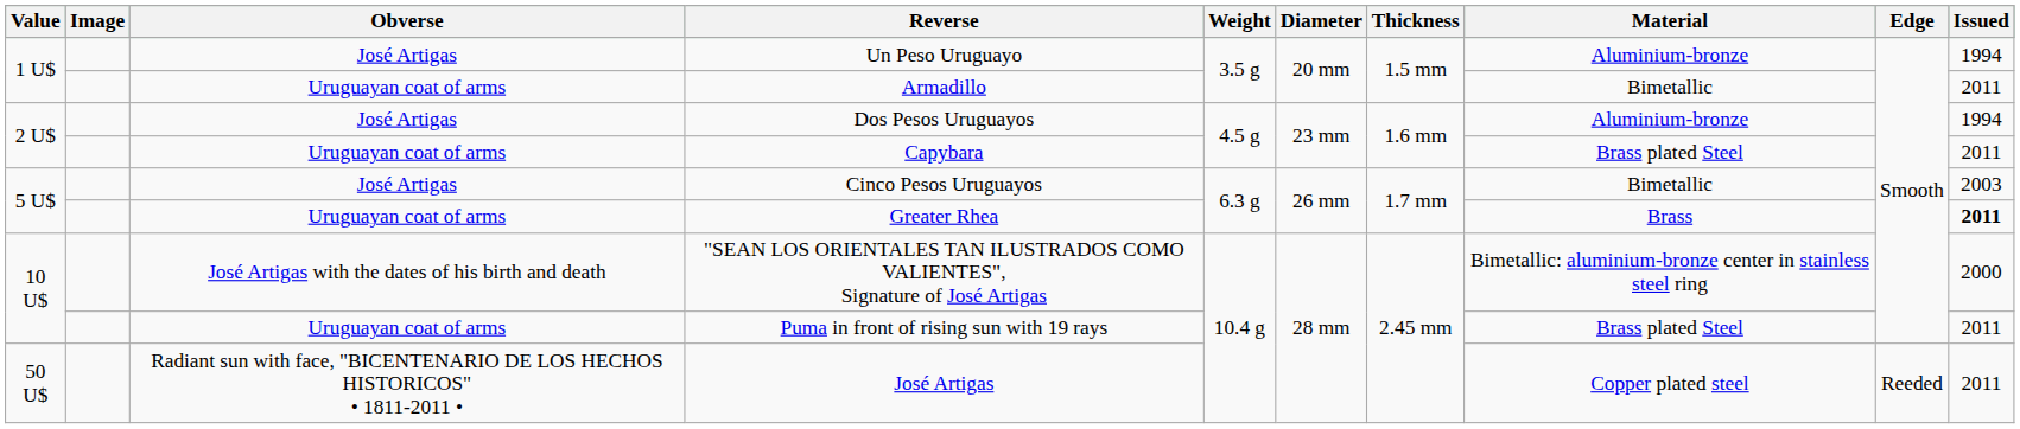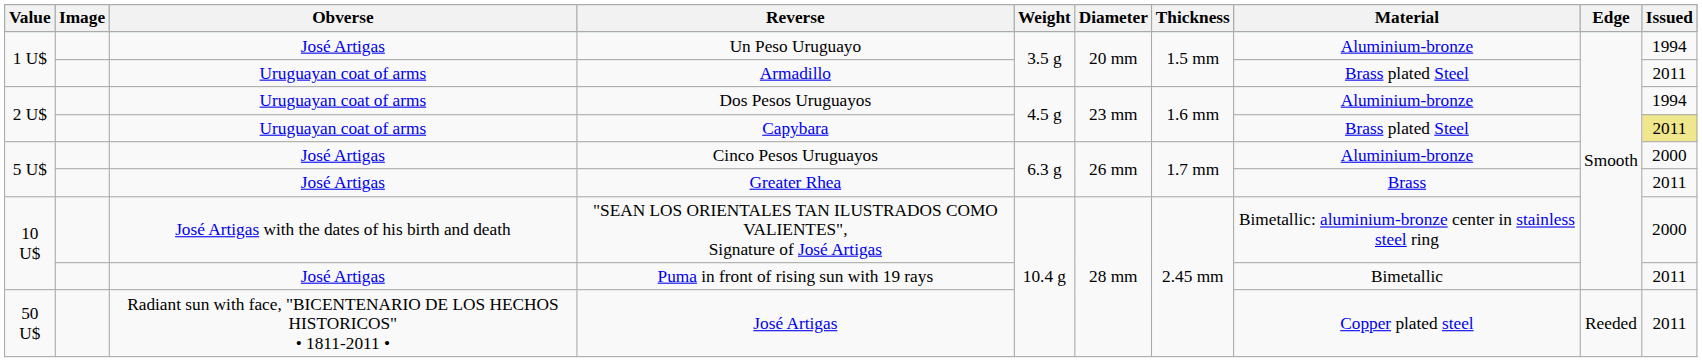 <table class="wikitable sortable">
 <tr style="background:#2E8B57;">
 <th>Value</th>
 <th>Image</th>
 <th>Obverse</th>
 <th>Reverse</th>
 <th>Weight</th>
 <th>Diameter</th>
 <th>Thickness</th>
 <th>Material</th>
 <th>Edge</th>
 <th>Issued</th>
 </tr>
 <tr style="text-align:center">
 <td rowspan="2">1 U$</td>
 <td></td>
 <td><a href='#'>José Artigas</a></td>
 <td>Un Peso Uruguayo</td>
 <td rowspan="2">3.5 g</td>
 <td rowspan="2">20 mm</td>
 <td rowspan="2">1.5 mm</td>
 <td><a href='#'>Aluminium-bronze</a></td>
 <td rowspan="8">Smooth</td>
 <td>1994</td>
 </tr>
 <tr style="text-align:center">
 <td></td>
 <td><a href='#'>Uruguayan coat of arms</a></td>
 <td><a href='#'>Armadillo</a></td>
-<td>Bimetallic</td>
+<td><a href='#'>Brass</a> plated <a href='#'>Steel</a></td>
 <td>2011</td>
 </tr>
 <tr style="text-align:center">
 <td rowspan="2">2 U$</td>
 <td></td>
-<td><a href='#'>José Artigas</a></td>
+<td><a href='#'>Uruguayan coat of arms</a></td>
 <td>Dos Pesos Uruguayos</td>
 <td rowspan="2">4.5 g</td>
 <td rowspan="2">23 mm</td>
 <td rowspan="2">1.6 mm</td>
 <td><a href='#'>Aluminium-bronze</a></td>
 <td>1994</td>
 </tr>
 <tr style="text-align:center">
 <td></td>
 <td><a href='#'>Uruguayan coat of arms</a></td>
 <td><a href='#'>Capybara</a></td>
 <td><a href='#'>Brass</a> plated <a href='#'>Steel</a></td>
-<td>2011</td>
+<td style="background: khaki;">2011</td>
 </tr>
 <tr style="text-align:center">
 <td rowspan="2">5 U$</td>
 <td></td>
 <td><a href='#'>José Artigas</a></td>
 <td>Cinco Pesos Uruguayos</td>
 <td rowspan="2">6.3 g</td>
 <td rowspan="2">26 mm</td>
 <td rowspan="2">1.7 mm</td>
-<td>Bimetallic</td>
-<td>2003</td>
+<td><a href='#'>Aluminium-bronze</a></td>
+<td>2000</td>
 </tr>
 <tr style="text-align:center">
 <td></td>
-<td><a href='#'>Uruguayan coat of arms</a></td>
+<td><a href='#'>José Artigas</a></td>
 <td><a href='#'>Greater Rhea</a></td>
 <td><a href='#'>Brass</a></td>
-<td><strong>2011</strong></td>
+<td>2011</td>
 </tr>
 <tr style="text-align:center">
 <td rowspan="2">10 U$</td>
 <td></td>
 <td><a href='#'>José Artigas</a> with the dates of his birth and death</td>
 <td>"SEAN LOS ORIENTALES TAN ILUSTRADOS COMO VALIENTES",<br>Signature of <a href='#'>José Artigas</a></td>
 <td rowspan="3">10.4 g</td>
 <td rowspan="3">28 mm</td>
 <td rowspan="3">2.45 mm</td>
 <td>Bimetallic: <a href='#'>aluminium-bronze</a> center in <a href='#'>stainless steel</a> ring</td>
 <td>2000</td>
 </tr>
 <tr style="text-align:center">
 <td></td>
-<td><a href='#'>Uruguayan coat of arms</a></td>
+<td><a href='#'>José Artigas</a></td>
 <td><a href='#'>Puma</a> in front of rising sun with 19 rays</td>
-<td><a href='#'>Brass</a> plated <a href='#'>Steel</a></td>
+<td>Bimetallic</td>
 <td>2011</td>
 </tr>
 <tr style="text-align:center">
 <td>50 U$</td>
 <td></td>
 <td>Radiant sun with face, "BICENTENARIO DE LOS HECHOS HISTORICOS"<br>• 1811-2011 •</td>
 <td><a href='#'>José Artigas</a></td>
 <td><a href='#'>Copper</a> plated <a href='#'>steel</a></td>
 <td>Reeded</td>
 <td>2011</td>
 </tr>
 </table>
